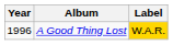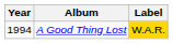 <table class="wikitable">
 <tr>
 <th>Year</th>
 <th>Album</th>
 <th>Label</th>
 </tr>
 <tr>
-<td>1996</td>
+<td>1994</td>
 <td><em><a href='#'>A Good Thing Lost</a></em></td>
 <td style="background: gold;">W.A.R.</td>
 </tr>
 </table>
